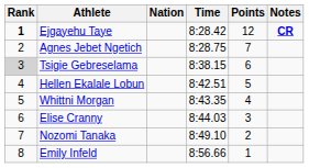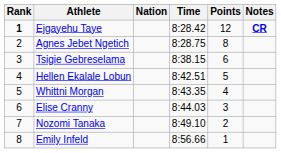 <table class="wikitable mw-datatable sortable" style="text-align:center;">
 <tr>
 <th scope="col" style="width: 10px;">Rank</th>
 <th scope="col">Athlete</th>
 <th scope="col">Nation</th>
 <th scope="col">Time</th>
 <th scope="col">Points</th>
 <th scope="col">Notes</th>
 </tr>
 <tr>
 <td><strong>1</strong></td>
 <td align="left"><a href='#'>Ejgayehu Taye</a> </td>
 <td align="left"></td>
 <td>8:28.42</td>
 <td>12</td>
 <td><strong><a href='#'>CR</a></strong></td>
 </tr>
 <tr>
 <td>2</td>
 <td align="left"><a href='#'>Agnes Jebet Ngetich</a> </td>
 <td align="left"></td>
 <td>8:28.75</td>
-<td>7</td>
+<td>8</td>
 <td></td>
 </tr>
 <tr>
-<td style="background: lightgrey;">3</td>
+<td>3</td>
 <td align="left"><a href='#'>Tsigie Gebreselama</a> </td>
 <td align="left"></td>
 <td>8:38.15</td>
 <td>6</td>
 <td></td>
 </tr>
 <tr>
 <td>4</td>
 <td align="left"><a href='#'>Hellen Ekalale Lobun</a> </td>
 <td align="left"></td>
 <td>8:42.51</td>
 <td>5</td>
 <td></td>
 </tr>
 <tr>
 <td>5</td>
 <td align="left"><a href='#'>Whittni Morgan</a> </td>
 <td align="left"></td>
 <td>8:43.35</td>
 <td>4</td>
 <td></td>
 </tr>
 <tr>
 <td>6</td>
 <td align="left"><a href='#'>Elise Cranny</a> </td>
 <td align="left"></td>
 <td>8:44.03</td>
 <td>3</td>
 <td></td>
 </tr>
 <tr>
 <td>7</td>
 <td align="left"><a href='#'>Nozomi Tanaka</a> </td>
 <td align="left"></td>
 <td>8:49.10</td>
 <td>2</td>
 <td></td>
 </tr>
 <tr>
 <td>8</td>
 <td align=left><a href='#'>Emily Infeld</a> </td>
 <td align=left></td>
 <td>8:56.66</td>
 <td>1</td>
 <td></td>
 </tr>
 </table>
